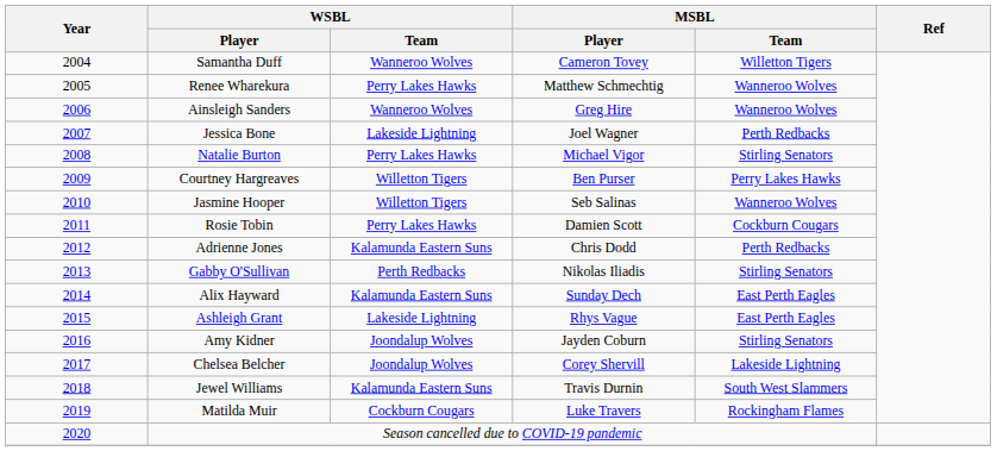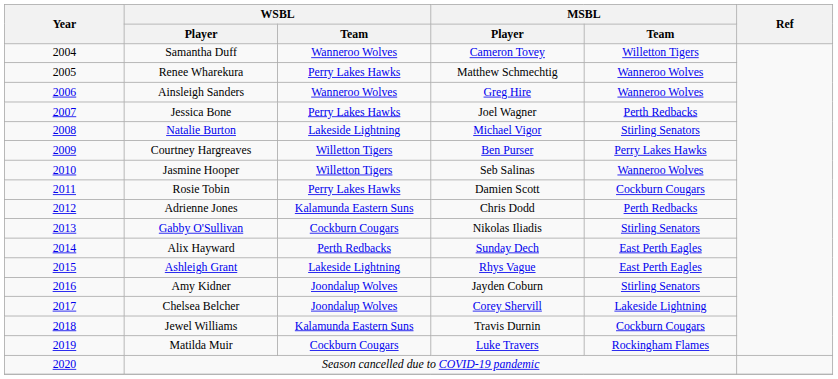 <table class="wikitable" style="width: 80%; text-align:center; font-size:90%">
 <tr>
 <th rowspan="2">Year</th>
 <th colspan="2">WSBL</th>
 <th colspan="2">MSBL</th>
 <th rowspan="2">Ref</th>
 </tr>
 <tr>
 <th width="180">Player</th>
 <th width="180">Team</th>
 <th width="180">Player</th>
 <th width="180">Team</th>
 </tr>
 <tr>
 <td>2004</td>
 <td>Samantha Duff</td>
 <td><a href='#'>Wanneroo Wolves</a></td>
 <td><a href='#'>Cameron Tovey</a></td>
 <td><a href='#'>Willetton Tigers</a></td>
 <td rowspan="16"></td>
 </tr>
 <tr>
 <td>2005</td>
 <td>Renee Wharekura</td>
 <td><a href='#'>Perry Lakes Hawks</a></td>
 <td>Matthew Schmechtig</td>
 <td><a href='#'>Wanneroo Wolves</a></td>
 </tr>
 <tr>
 <td><a href='#'>2006</a></td>
 <td>Ainsleigh Sanders</td>
 <td><a href='#'>Wanneroo Wolves</a></td>
 <td><a href='#'>Greg Hire</a></td>
 <td><a href='#'>Wanneroo Wolves</a></td>
 </tr>
 <tr>
 <td><a href='#'>2007</a></td>
 <td>Jessica Bone</td>
-<td><a href='#'>Lakeside Lightning</a></td>
+<td><a href='#'>Perry Lakes Hawks</a></td>
 <td>Joel Wagner</td>
 <td><a href='#'>Perth Redbacks</a></td>
 </tr>
 <tr>
 <td><a href='#'>2008</a></td>
 <td><a href='#'>Natalie Burton</a></td>
-<td><a href='#'>Perry Lakes Hawks</a></td>
+<td><a href='#'>Lakeside Lightning</a></td>
 <td><a href='#'>Michael Vigor</a></td>
 <td><a href='#'>Stirling Senators</a></td>
 </tr>
 <tr>
 <td><a href='#'>2009</a></td>
 <td>Courtney Hargreaves</td>
 <td><a href='#'>Willetton Tigers</a></td>
 <td><a href='#'>Ben Purser</a></td>
 <td><a href='#'>Perry Lakes Hawks</a></td>
 </tr>
 <tr>
 <td><a href='#'>2010</a></td>
 <td>Jasmine Hooper</td>
 <td><a href='#'>Willetton Tigers</a></td>
 <td>Seb Salinas</td>
 <td><a href='#'>Wanneroo Wolves</a></td>
 </tr>
 <tr>
 <td><a href='#'>2011</a></td>
 <td>Rosie Tobin</td>
 <td><a href='#'>Perry Lakes Hawks</a></td>
 <td>Damien Scott</td>
 <td><a href='#'>Cockburn Cougars</a></td>
 </tr>
 <tr>
 <td><a href='#'>2012</a></td>
 <td>Adrienne Jones</td>
 <td><a href='#'>Kalamunda Eastern Suns</a></td>
 <td>Chris Dodd</td>
 <td><a href='#'>Perth Redbacks</a></td>
 </tr>
 <tr>
 <td><a href='#'>2013</a></td>
 <td><a href='#'>Gabby O'Sullivan</a></td>
-<td><a href='#'>Perth Redbacks</a></td>
+<td><a href='#'>Cockburn Cougars</a></td>
 <td>Nikolas Iliadis</td>
 <td><a href='#'>Stirling Senators</a></td>
 </tr>
 <tr>
 <td><a href='#'>2014</a></td>
 <td>Alix Hayward</td>
-<td><a href='#'>Kalamunda Eastern Suns</a></td>
+<td><a href='#'>Perth Redbacks</a></td>
 <td><a href='#'>Sunday Dech</a></td>
 <td><a href='#'>East Perth Eagles</a></td>
 </tr>
 <tr>
 <td><a href='#'>2015</a></td>
 <td><a href='#'>Ashleigh Grant</a></td>
 <td><a href='#'>Lakeside Lightning</a></td>
 <td><a href='#'>Rhys Vague</a></td>
 <td><a href='#'>East Perth Eagles</a></td>
 </tr>
 <tr>
 <td><a href='#'>2016</a></td>
 <td>Amy Kidner</td>
 <td><a href='#'>Joondalup Wolves</a></td>
 <td>Jayden Coburn</td>
 <td><a href='#'>Stirling Senators</a></td>
 </tr>
 <tr>
 <td><a href='#'>2017</a></td>
 <td>Chelsea Belcher</td>
 <td><a href='#'>Joondalup Wolves</a></td>
 <td><a href='#'>Corey Shervill</a></td>
 <td><a href='#'>Lakeside Lightning</a></td>
 </tr>
 <tr>
 <td><a href='#'>2018</a></td>
 <td>Jewel Williams</td>
 <td><a href='#'>Kalamunda Eastern Suns</a></td>
 <td>Travis Durnin</td>
-<td><a href='#'>South West Slammers</a></td>
+<td><a href='#'>Cockburn Cougars</a></td>
 </tr>
 <tr>
 <td><a href='#'>2019</a></td>
 <td>Matilda Muir</td>
 <td><a href='#'>Cockburn Cougars</a></td>
 <td><a href='#'>Luke Travers</a></td>
 <td><a href='#'>Rockingham Flames</a></td>
 </tr>
 <tr>
 <td><a href='#'>2020</a></td>
 <td colspan=4><em>Season cancelled due to <a href='#'>COVID-19 pandemic</a></em></td>
 <td></td>
 </tr>
 <tr>
 </tr>
 </table>
